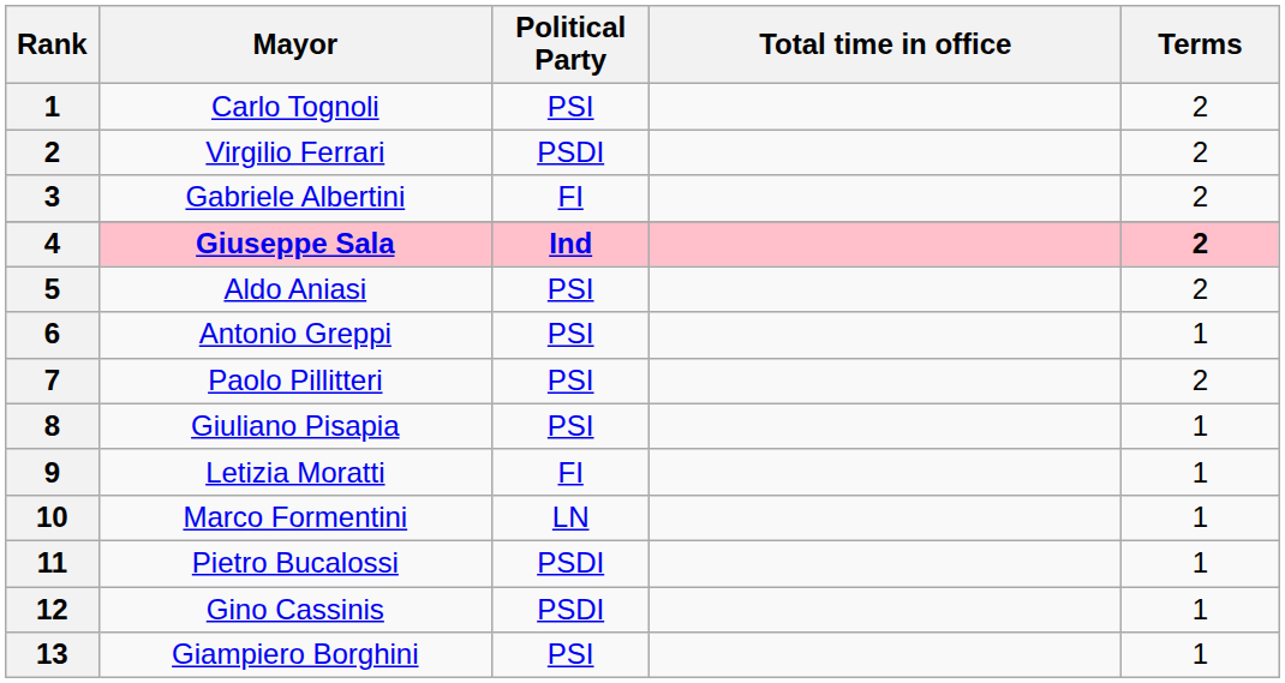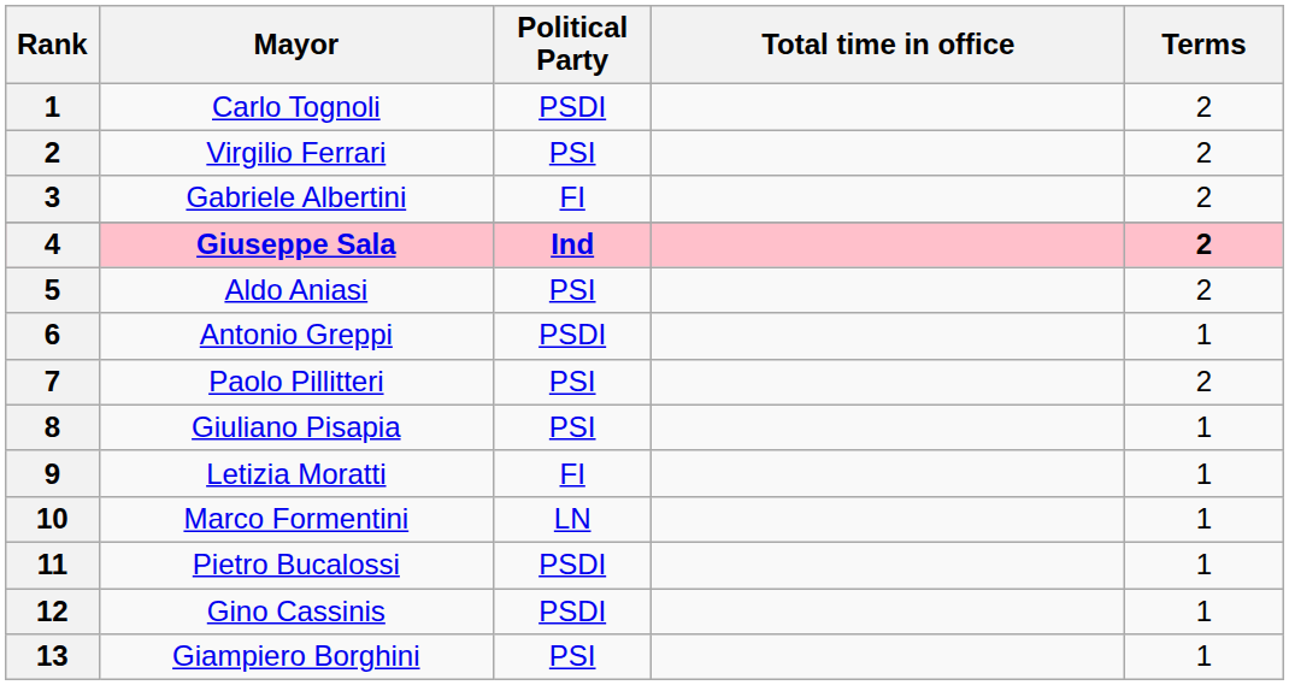 <table class="wikitable" style="text-align:center; width:56%; border:1px #AAAAFF solid">
 <tr>
 <th width=3%>Rank</th>
 <th width=25%>Mayor</th>
 <th width=10%>Political Party</th>
 <th width=30%>Total time in office</th>
 <th width=10%>Terms</th>
 </tr>
 <tr>
 <th>1</th>
 <td><a href='#'>Carlo Tognoli</a></td>
-<td><a href='#'>PSI</a></td>
+<td><a href='#'>PSDI</a></td>
 <td></td>
 <td>2</td>
 </tr>
 <tr>
 <th>2</th>
 <td><a href='#'>Virgilio Ferrari</a></td>
-<td><a href='#'>PSDI</a></td>
+<td><a href='#'>PSI</a></td>
 <td></td>
 <td>2</td>
 </tr>
 <tr>
 <th>3</th>
 <td><a href='#'>Gabriele Albertini</a></td>
 <td><a href='#'>FI</a></td>
 <td></td>
 <td>2</td>
 </tr>
 <tr>
 </tr>
 <tr bgcolor="pink">
 <th>4</th>
 <td><strong><a href='#'>Giuseppe Sala</a></strong></td>
 <td><strong><a href='#'>Ind</a></strong></td>
 <td><strong></strong></td>
 <td><strong>2</strong></td>
 </tr>
 <tr>
 <th>5</th>
 <td><a href='#'>Aldo Aniasi</a></td>
 <td><a href='#'>PSI</a></td>
 <td></td>
 <td>2</td>
 </tr>
 <tr>
 <th>6</th>
 <td><a href='#'>Antonio Greppi</a></td>
-<td><a href='#'>PSI</a></td>
+<td><a href='#'>PSDI</a></td>
 <td></td>
 <td>1</td>
 </tr>
 <tr>
 <th>7</th>
 <td><a href='#'>Paolo Pillitteri</a></td>
 <td><a href='#'>PSI</a></td>
 <td></td>
 <td>2</td>
 </tr>
 <tr>
 <th>8</th>
 <td><a href='#'>Giuliano Pisapia</a></td>
 <td><a href='#'>PSI</a></td>
 <td></td>
 <td>1</td>
 </tr>
 <tr>
 <th>9</th>
 <td><a href='#'>Letizia Moratti</a></td>
 <td><a href='#'>FI</a></td>
 <td></td>
 <td>1</td>
 </tr>
 <tr>
 <th>10</th>
 <td><a href='#'>Marco Formentini</a></td>
 <td><a href='#'>LN</a></td>
 <td></td>
 <td>1</td>
 </tr>
 <tr>
 <th>11</th>
 <td><a href='#'>Pietro Bucalossi</a></td>
 <td><a href='#'>PSDI</a></td>
 <td></td>
 <td>1</td>
 </tr>
 <tr>
 <th>12</th>
 <td><a href='#'>Gino Cassinis</a></td>
 <td><a href='#'>PSDI</a></td>
 <td></td>
 <td>1</td>
 </tr>
 <tr>
 <th>13</th>
 <td><a href='#'>Giampiero Borghini</a></td>
 <td><a href='#'>PSI</a></td>
 <td></td>
 <td>1</td>
 </tr>
 </table>
